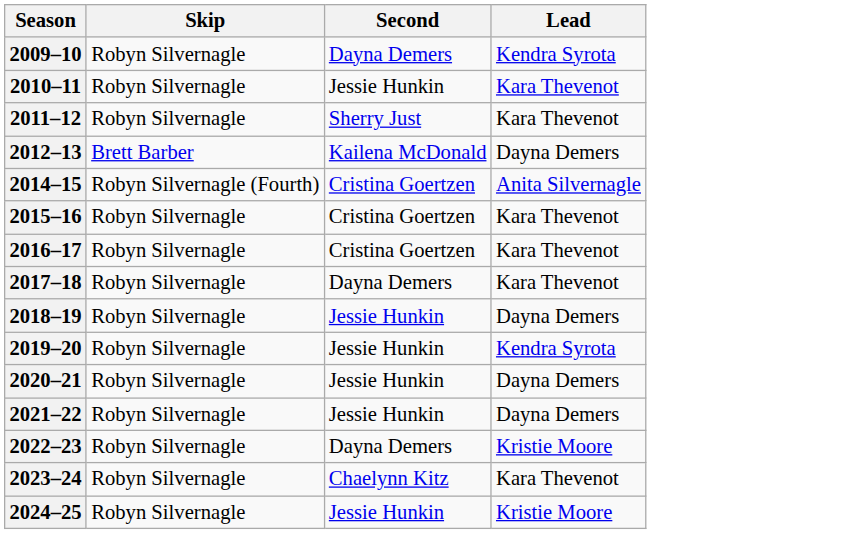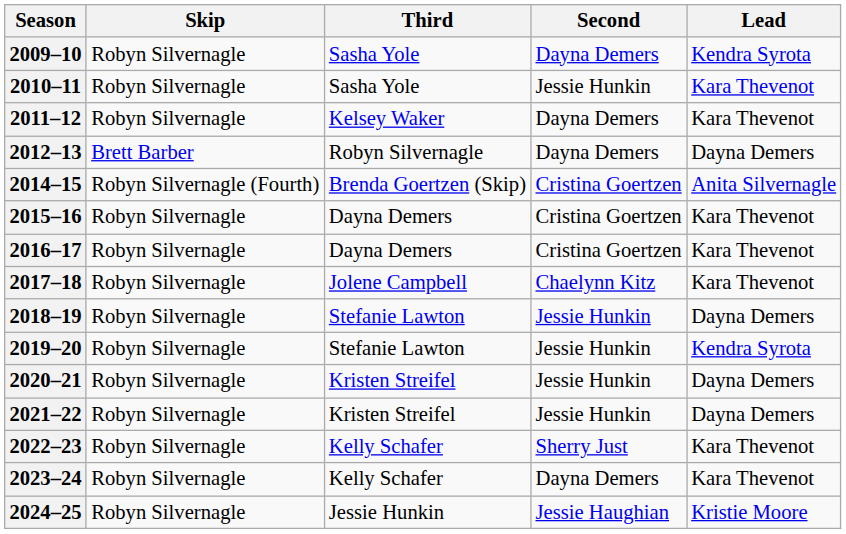 <table class="wikitable">
 <tr>
 <th scope="col">Season</th>
 <th scope="col">Skip</th>
+<th scope="col">Third</th>
 <th scope="col">Second</th>
 <th scope="col">Lead</th>
 </tr>
 <tr>
 <th scope="row">2009–10</th>
 <td>Robyn Silvernagle</td>
+<td><a href='#'>Sasha Yole</a></td>
 <td><a href='#'>Dayna Demers</a></td>
 <td><a href='#'>Kendra Syrota</a></td>
 </tr>
 <tr>
 <th scope="row">2010–11</th>
 <td>Robyn Silvernagle</td>
+<td>Sasha Yole</td>
 <td>Jessie Hunkin</td>
 <td><a href='#'>Kara Thevenot</a></td>
 </tr>
 <tr>
 <th scope="row">2011–12</th>
 <td>Robyn Silvernagle</td>
-<td><a href='#'>Sherry Just</a></td>
+<td><a href='#'>Kelsey Waker</a></td>
+<td>Dayna Demers</td>
 <td>Kara Thevenot</td>
 </tr>
 <tr>
 <th scope="row">2012–13</th>
 <td><a href='#'>Brett Barber</a></td>
-<td><a href='#'>Kailena McDonald</a></td>
+<td>Robyn Silvernagle</td>
+<td>Dayna Demers</td>
 <td>Dayna Demers</td>
 </tr>
 <tr>
 <th scope="row">2014–15</th>
 <td>Robyn Silvernagle (Fourth)</td>
+<td><a href='#'>Brenda Goertzen</a> (Skip)</td>
 <td><a href='#'>Cristina Goertzen</a></td>
 <td><a href='#'>Anita Silvernagle</a></td>
 </tr>
 <tr>
 <th scope="row">2015–16</th>
 <td>Robyn Silvernagle</td>
+<td>Dayna Demers</td>
 <td>Cristina Goertzen</td>
 <td>Kara Thevenot</td>
 </tr>
 <tr>
 <th scope="row">2016–17</th>
 <td>Robyn Silvernagle</td>
+<td>Dayna Demers</td>
 <td>Cristina Goertzen</td>
 <td>Kara Thevenot</td>
 </tr>
 <tr>
 <th scope="row">2017–18</th>
 <td>Robyn Silvernagle</td>
-<td>Dayna Demers</td>
+<td><a href='#'>Jolene Campbell</a></td>
+<td><a href='#'>Chaelynn Kitz</a></td>
 <td>Kara Thevenot</td>
 </tr>
 <tr>
 <th scope="row">2018–19</th>
 <td>Robyn Silvernagle</td>
+<td><a href='#'>Stefanie Lawton</a></td>
 <td><a href='#'>Jessie Hunkin</a></td>
 <td>Dayna Demers</td>
 </tr>
 <tr>
 <th scope="row">2019–20</th>
 <td>Robyn Silvernagle</td>
+<td>Stefanie Lawton</td>
 <td>Jessie Hunkin</td>
 <td><a href='#'>Kendra Syrota</a></td>
 </tr>
 <tr>
 <th scope="row">2020–21</th>
 <td>Robyn Silvernagle</td>
+<td><a href='#'>Kristen Streifel</a></td>
 <td>Jessie Hunkin</td>
 <td>Dayna Demers</td>
 </tr>
 <tr>
 <th scope="row">2021–22</th>
 <td>Robyn Silvernagle</td>
+<td>Kristen Streifel</td>
 <td>Jessie Hunkin</td>
 <td>Dayna Demers</td>
 </tr>
 <tr>
 <th scope="row">2022–23</th>
 <td>Robyn Silvernagle</td>
-<td>Dayna Demers</td>
-<td><a href='#'>Kristie Moore</a></td>
+<td><a href='#'>Kelly Schafer</a></td>
+<td><a href='#'>Sherry Just</a></td>
+<td>Kara Thevenot</td>
 </tr>
 <tr>
 <th scope="row">2023–24</th>
 <td>Robyn Silvernagle</td>
-<td><a href='#'>Chaelynn Kitz</a></td>
+<td>Kelly Schafer</td>
+<td>Dayna Demers</td>
 <td>Kara Thevenot</td>
 </tr>
 <tr>
 <th scope="row">2024–25</th>
 <td>Robyn Silvernagle</td>
-<td><a href='#'>Jessie Hunkin</a></td>
+<td>Jessie Hunkin</td>
+<td><a href='#'>Jessie Haughian</a></td>
 <td><a href='#'>Kristie Moore</a></td>
 </tr>
 </table>
